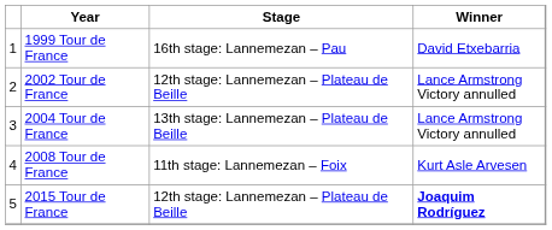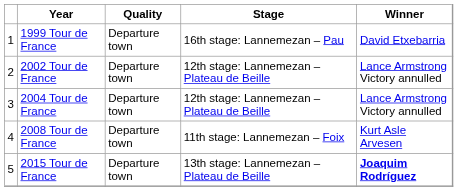 <table align="center" rules="all" cellspacing="0" cellpadding="4" style="border: 1px solid #999; border-right: 2px solid #999; border-bottom: 2px solid #999">
 <tr>
 <th></th>
 <th>Year</th>
+<th>Quality</th>
 <th>Stage</th>
 <th>Winner</th>
 </tr>
 <tr>
 <td>1</td>
 <td><a href='#'>1999 Tour de France</a></td>
+<td>Departure town</td>
 <td>16th stage: Lannemezan – <a href='#'>Pau</a><br></td>
 <td> <a href='#'>David Etxebarria</a></td>
 </tr>
 <tr>
 <td>2</td>
 <td><a href='#'>2002 Tour de France</a></td>
+<td>Departure town</td>
 <td>12th stage: Lannemezan – <a href='#'>Plateau de Beille</a><br></td>
 <td> <a href='#'>Lance Armstrong</a><br>Victory annulled</td>
 </tr>
 <tr>
 <td>3</td>
 <td><a href='#'>2004 Tour de France</a></td>
-<td>13th stage: Lannemezan – <a href='#'>Plateau de Beille</a><br></td>
+<td>Departure town</td>
+<td>12th stage: Lannemezan – <a href='#'>Plateau de Beille</a><br></td>
 <td> <a href='#'>Lance Armstrong</a><br>Victory annulled</td>
 </tr>
 <tr>
 <td>4</td>
 <td><a href='#'>2008 Tour de France</a></td>
+<td>Departure town</td>
 <td>11th stage: Lannemezan – <a href='#'>Foix</a><br></td>
 <td> <a href='#'>Kurt Asle Arvesen</a></td>
 </tr>
 <tr>
 <td>5</td>
 <td><a href='#'>2015 Tour de France</a></td>
-<td>12th stage: Lannemezan – <a href='#'>Plateau de Beille</a><br></td>
+<td>Departure town</td>
+<td>13th stage: Lannemezan – <a href='#'>Plateau de Beille</a><br></td>
 <td><strong> <a href='#'>Joaquim Rodríguez</a></strong></td>
 </tr>
 </table>
